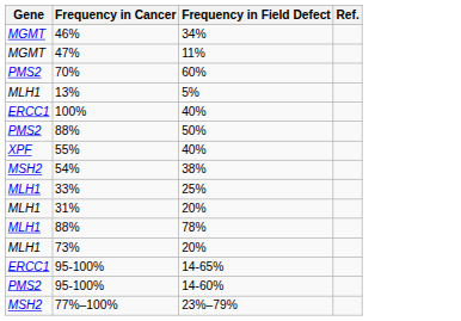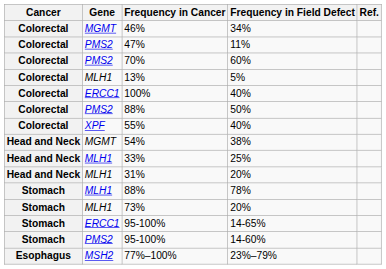 <table class="wikitable sortable">
 <tr>
+<th>Cancer</th>
 <th>Gene</th>
 <th>Frequency in Cancer</th>
 <th>Frequency in Field Defect</th>
 <th>Ref.</th>
 </tr>
 <tr>
+<th>Colorectal</th>
 <td><em><a href='#'>MGMT</a></em></td>
 <td>46%</td>
 <td>34%</td>
 <td></td>
 </tr>
 <tr>
-<td><em>MGMT</em></td>
+<th>Colorectal</th>
+<td><em><a href='#'>PMS2</a></em></td>
 <td>47%</td>
 <td>11%</td>
 <td></td>
 </tr>
 <tr>
+<th>Colorectal</th>
 <td><em><a href='#'>PMS2</a></em></td>
 <td>70%</td>
 <td>60%</td>
 <td></td>
 </tr>
 <tr>
+<th>Colorectal</th>
 <td><em>MLH1</em></td>
 <td>13%</td>
 <td>5%</td>
 <td></td>
 </tr>
 <tr>
+<th>Colorectal</th>
 <td><em><a href='#'>ERCC1</a></em></td>
 <td>100%</td>
 <td>40%</td>
 <td></td>
 </tr>
 <tr>
+<th>Colorectal</th>
 <td><em><a href='#'>PMS2</a></em></td>
 <td>88%</td>
 <td>50%</td>
 <td></td>
 </tr>
 <tr>
+<th>Colorectal</th>
 <td><em><a href='#'>XPF</a></em></td>
 <td>55%</td>
 <td>40%</td>
 <td></td>
 </tr>
 <tr>
-<td><em><a href='#'>MSH2</a></em></td>
+<th>Head and Neck</th>
+<td><em>MGMT</em></td>
 <td>54%</td>
 <td>38%</td>
 <td></td>
 </tr>
 <tr>
+<th>Head and Neck</th>
 <td><em><a href='#'>MLH1</a></em></td>
 <td>33%</td>
 <td>25%</td>
 <td></td>
 </tr>
 <tr>
+<th>Head and Neck</th>
 <td><em>MLH1</em></td>
 <td>31%</td>
 <td>20%</td>
 <td></td>
 </tr>
 <tr>
+<th>Stomach</th>
 <td><em><a href='#'>MLH1</a></em></td>
 <td>88%</td>
 <td>78%</td>
 <td></td>
 </tr>
 <tr>
+<th>Stomach</th>
 <td><em>MLH1</em></td>
 <td>73%</td>
 <td>20%</td>
 <td></td>
 </tr>
 <tr>
+<th>Stomach</th>
 <td><em><a href='#'>ERCC1</a></em></td>
 <td>95-100%</td>
 <td>14-65%</td>
 <td></td>
 </tr>
 <tr>
+<th>Stomach</th>
 <td><em><a href='#'>PMS2</a></em></td>
 <td>95-100%</td>
 <td>14-60%</td>
 <td></td>
 </tr>
 <tr>
+<th>Esophagus</th>
 <td><em><a href='#'>MSH2</a></em></td>
 <td>77%–100%</td>
 <td>23%–79%</td>
 <td></td>
 </tr>
 </table>
